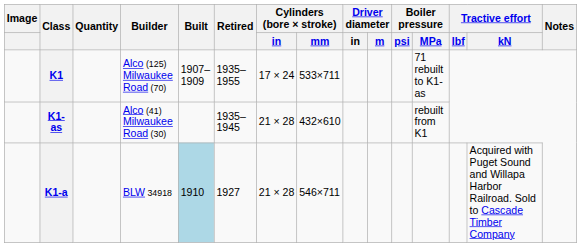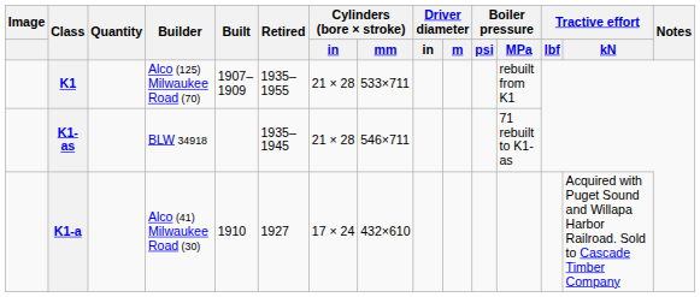 <table class="wikitable sortable">
 <tr>
 <th>Image</th>
 <th rowspan="2">Class</th>
 <th rowspan="2">Quantity</th>
 <th rowspan="2">Builder</th>
 <th rowspan="2">Built</th>
 <th rowspan="2">Retired</th>
 <th colspan="2">Cylinders<br>(bore × stroke)</th>
 <th colspan="2"><a href='#'>Driver</a><br>diameter</th>
 <th colspan="2">Boiler pressure</th>
 <th colspan="2"><a href='#'>Tractive effort</a></th>
 <th rowspan="2">Notes</th>
 </tr>
 <tr>
 <th></th>
 <th><a href='#'>in</a></th>
 <th><a href='#'>mm</a></th>
 <th>in</th>
 <th><a href='#'>m</a></th>
 <th><a href='#'>psi</a></th>
 <th><a href='#'>MPa</a></th>
 <th><a href='#'>lbf</a></th>
 <th><a href='#'>kN</a></th>
 </tr>
 <tr>
 <td></td>
 <th><a href='#'>K1</a></th>
 <td></td>
 <td><a href='#'>Alco</a><small> (125)</small><br><a href='#'>Milwaukee Road</a><small> (70)</small></td>
 <td>1907–1909</td>
 <td>1935–1955</td>
-<td>17 × 24</td>
+<td>21 × 28</td>
 <td>533×711</td>
+<td></td>
+<td></td>
+<td></td>
+<td>rebuilt from K1</td>
+</tr>
+<tr>
+<td></td>
+<th><a href='#'>K1-as</a></th>
+<td></td>
+<td><a href='#'>BLW</a><small> 34918</small></td>
+<td></td>
+<td>1935–1945</td>
+<td>21 × 28</td>
+<td>546×711</td>
 <td></td>
 <td></td>
 <td></td>
 <td>71 rebuilt to K1-as</td>
 </tr>
 <tr>
 <td></td>
-<th><a href='#'>K1-as</a></th>
+<th><a href='#'>K1-a</a></th>
 <td></td>
 <td><a href='#'>Alco</a><small> (41)</small><br><a href='#'>Milwaukee Road</a><small> (30)</small></td>
-<td></td>
-<td>1935–1945</td>
-<td>21 × 28</td>
+<td>1910</td>
+<td>1927</td>
+<td>17 × 24</td>
 <td>432×610</td>
-<td></td>
-<td></td>
-<td></td>
-<td>rebuilt from K1</td>
-</tr>
-<tr>
-<td></td>
-<th><a href='#'>K1-a</a></th>
-<td></td>
-<td><a href='#'>BLW</a><small> 34918</small></td>
-<td style="background: lightblue;">1910</td>
-<td>1927</td>
-<td>21 × 28</td>
-<td>546×711</td>
 <td></td>
 <td> </td>
 <td> </td>
 <td> </td>
 <td> </td>
 <td>Acquired with Puget Sound and Willapa Harbor Railroad. Sold to <a href='#'>Cascade Timber Company</a></td>
 </tr>
 </table>
